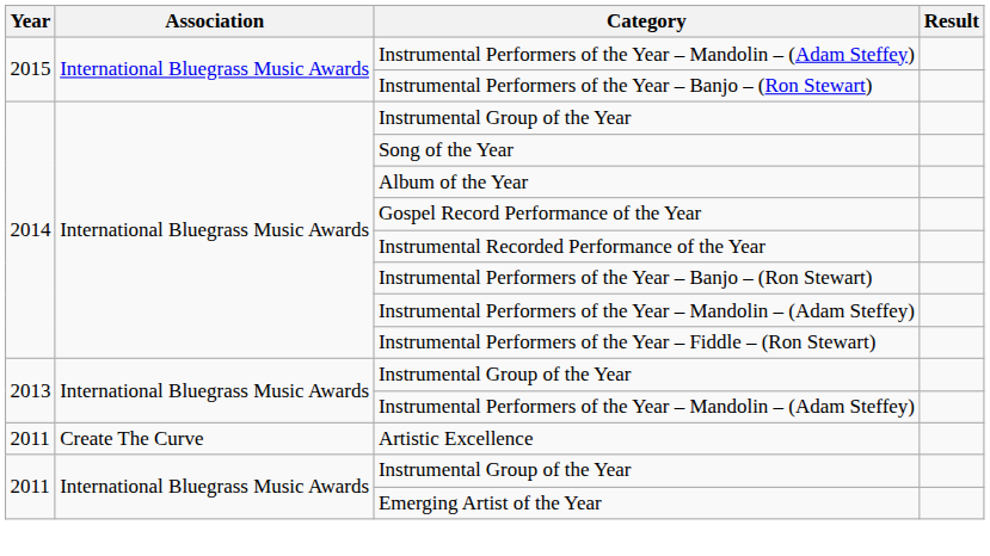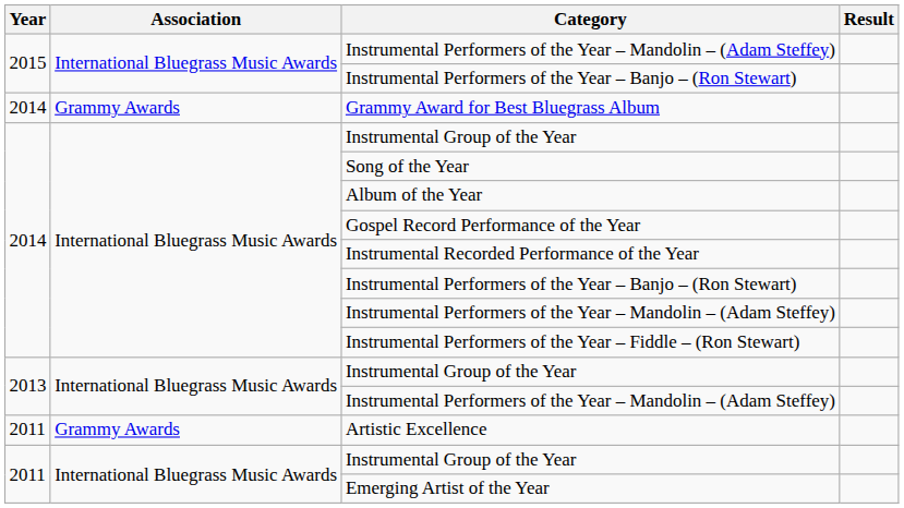 <table class="wikitable">
 <tr>
 <th>Year</th>
 <th>Association</th>
 <th>Category</th>
 <th>Result</th>
 </tr>
 <tr>
 <td rowspan=2>2015</td>
 <td rowspan=2><a href='#'>International Bluegrass Music Awards</a></td>
 <td>Instrumental Performers of the Year – Mandolin – (<a href='#'>Adam Steffey</a>)</td>
 <td></td>
 </tr>
 <tr>
 <td>Instrumental Performers of the Year – Banjo – (<a href='#'>Ron Stewart</a>)</td>
+<td></td>
+</tr>
+<tr>
+<td rowspan=1>2014</td>
+<td rowspan=1><a href='#'>Grammy Awards</a></td>
+<td><a href='#'>Grammy Award for Best Bluegrass Album</a></td>
 <td></td>
 </tr>
 <tr>
 <td rowspan=8>2014</td>
 <td rowspan=8>International Bluegrass Music Awards</td>
 <td>Instrumental Group of the Year</td>
 <td></td>
 </tr>
 <tr>
 <td>Song of the Year</td>
 <td></td>
 </tr>
 <tr>
 <td>Album of the Year</td>
 <td></td>
 </tr>
 <tr>
 <td>Gospel Record Performance of the Year</td>
 <td></td>
 </tr>
 <tr>
 <td>Instrumental Recorded Performance of the Year</td>
 <td></td>
 </tr>
 <tr>
 <td>Instrumental Performers of the Year – Banjo – (Ron Stewart)</td>
 <td></td>
 </tr>
 <tr>
 <td>Instrumental Performers of the Year – Mandolin – (Adam Steffey)</td>
 <td></td>
 </tr>
 <tr>
 <td>Instrumental Performers of the Year – Fiddle – (Ron Stewart)</td>
 <td></td>
 </tr>
 <tr>
 <td rowspan=2>2013</td>
 <td rowspan=2>International Bluegrass Music Awards</td>
 <td>Instrumental Group of the Year</td>
 <td></td>
 </tr>
 <tr>
 <td>Instrumental Performers of the Year – Mandolin – (Adam Steffey)</td>
 <td></td>
 </tr>
 <tr>
 <td rowspan=1>2011</td>
-<td rowspan=1>Create The Curve</td>
+<td rowspan=1><a href='#'>Grammy Awards</a></td>
 <td>Artistic Excellence</td>
 <td></td>
 </tr>
 <tr>
 <td rowspan=2>2011</td>
 <td rowspan=2>International Bluegrass Music Awards</td>
 <td>Instrumental Group of the Year</td>
 <td></td>
 </tr>
 <tr>
 <td>Emerging Artist of the Year</td>
 <td></td>
 </tr>
 </table>
